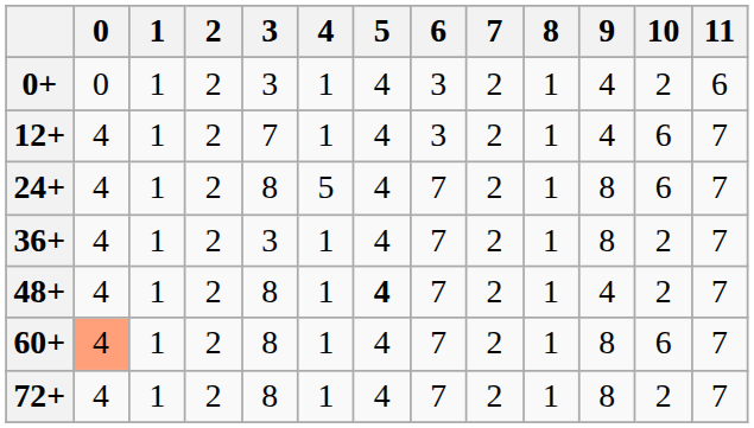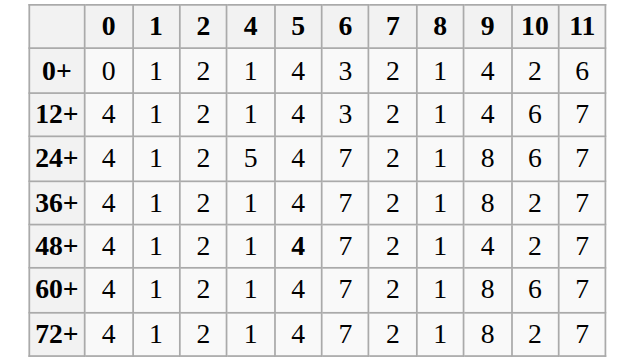 <table class="wikitable" style="text-align:center; margin-left: auto; margin-right: auto; border: none;">
 <tr>
 <th></th>
 <th width=20>0</th>
 <th width=20>1</th>
 <th width=20>2</th>
-<th width=20>3</th>
 <th width=20>4</th>
 <th width=20>5</th>
 <th width=20>6</th>
 <th width=20>7</th>
 <th width=20>8</th>
 <th width=20>9</th>
 <th width=20>10</th>
 <th width=20>11</th>
 </tr>
 <tr>
 <th>0+</th>
 <td>0</td>
 <td>1</td>
 <td>2</td>
-<td>3</td>
 <td>1</td>
 <td>4</td>
 <td>3</td>
 <td>2</td>
 <td>1</td>
 <td>4</td>
 <td>2</td>
 <td>6</td>
 </tr>
 <tr>
 <th>12+</th>
 <td>4</td>
 <td>1</td>
 <td>2</td>
-<td>7</td>
 <td>1</td>
 <td>4</td>
 <td>3</td>
 <td>2</td>
 <td>1</td>
 <td>4</td>
 <td>6</td>
 <td>7</td>
 </tr>
 <tr>
 <th>24+</th>
 <td>4</td>
 <td>1</td>
 <td>2</td>
-<td>8</td>
 <td>5</td>
 <td>4</td>
 <td>7</td>
 <td>2</td>
 <td>1</td>
 <td>8</td>
 <td>6</td>
 <td>7</td>
 </tr>
 <tr>
 <th>36+</th>
 <td>4</td>
 <td>1</td>
 <td>2</td>
-<td>3</td>
 <td>1</td>
 <td>4</td>
 <td>7</td>
 <td>2</td>
 <td>1</td>
 <td>8</td>
 <td>2</td>
 <td>7</td>
 </tr>
 <tr>
 <th>48+</th>
 <td>4</td>
 <td>1</td>
 <td>2</td>
-<td>8</td>
 <td>1</td>
 <td><strong>4</strong></td>
 <td>7</td>
 <td>2</td>
 <td>1</td>
 <td>4</td>
 <td>2</td>
 <td>7</td>
 </tr>
 <tr>
 <th>60+</th>
-<td style="background: lightsalmon;">4</td>
+<td>4</td>
 <td>1</td>
 <td>2</td>
-<td>8</td>
 <td>1</td>
 <td>4</td>
 <td>7</td>
 <td>2</td>
 <td>1</td>
 <td>8</td>
 <td>6</td>
 <td>7</td>
 </tr>
 <tr>
 <th>72+</th>
 <td>4</td>
 <td>1</td>
 <td>2</td>
-<td>8</td>
 <td>1</td>
 <td>4</td>
 <td>7</td>
 <td>2</td>
 <td>1</td>
 <td>8</td>
 <td>2</td>
 <td>7</td>
 </tr>
 </table>
